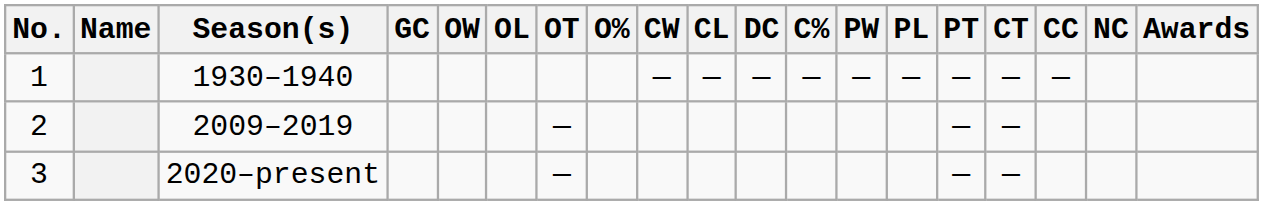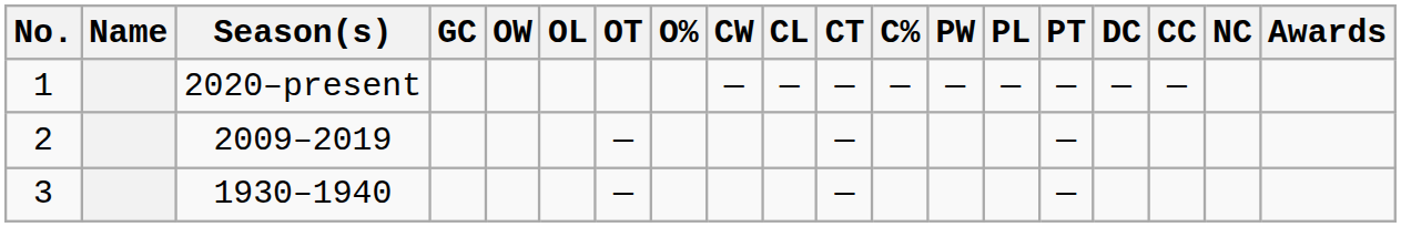 <table class="wikitable sortable" style="text-align:center">
 <tr>
 <th scope="col" class="unsortable">No.</th>
 <th scope="col">Name</th>
 <th scope="col">Season(s)</th>
 <th scope="col">GC</th>
 <th scope="col">OW</th>
 <th scope="col">OL</th>
 <th scope="col">OT</th>
 <th scope="col">O%</th>
 <th scope="col">CW</th>
 <th scope="col">CL</th>
-<th scope="col">DC</th>
+<th scope="col">CT</th>
 <th scope="col">C%</th>
 <th scope="col">PW</th>
 <th scope="col">PL</th>
 <th scope="col">PT</th>
-<th scope="col">CT</th>
+<th scope="col">DC</th>
 <th scope="col">CC</th>
 <th scope="col">NC</th>
 <th scope="col" class="unsortable">Awards</th>
 </tr>
 <tr>
 <td>1</td>
 <th scope="row"></th>
-<td>1930–1940</td>
+<td>2020–present</td>
 <td></td>
 <td></td>
 <td></td>
 <td></td>
 <td></td>
 <td>—</td>
 <td>—</td>
 <td>—</td>
 <td>—</td>
 <td>—</td>
 <td>—</td>
 <td>—</td>
 <td>—</td>
 <td>—</td>
 <td></td>
 <td></td>
 </tr>
 <tr>
 <td>2</td>
 <th scope="row"></th>
 <td>2009–2019</td>
 <td></td>
 <td></td>
 <td></td>
 <td>—</td>
 <td></td>
 <td></td>
 <td></td>
-<td></td>
-<td></td>
-<td></td>
-<td></td>
 <td>—</td>
-<td>—</td>
-<td></td>
-<td></td>
-<td></td>
-</tr>
-<tr>
-<td>3</td>
-<th scope="row"></th>
-<td>2020–present</td>
 <td></td>
 <td></td>
 <td></td>
 <td>—</td>
 <td></td>
 <td></td>
 <td></td>
 <td></td>
+</tr>
+<tr>
+<td>3</td>
+<th scope="row"></th>
+<td>1930–1940</td>
 <td></td>
 <td></td>
 <td></td>
 <td>—</td>
+<td></td>
+<td></td>
+<td></td>
 <td>—</td>
+<td></td>
+<td></td>
+<td></td>
+<td>—</td>
+<td></td>
 <td></td>
 <td></td>
 <td></td>
 </tr>
 </table>
